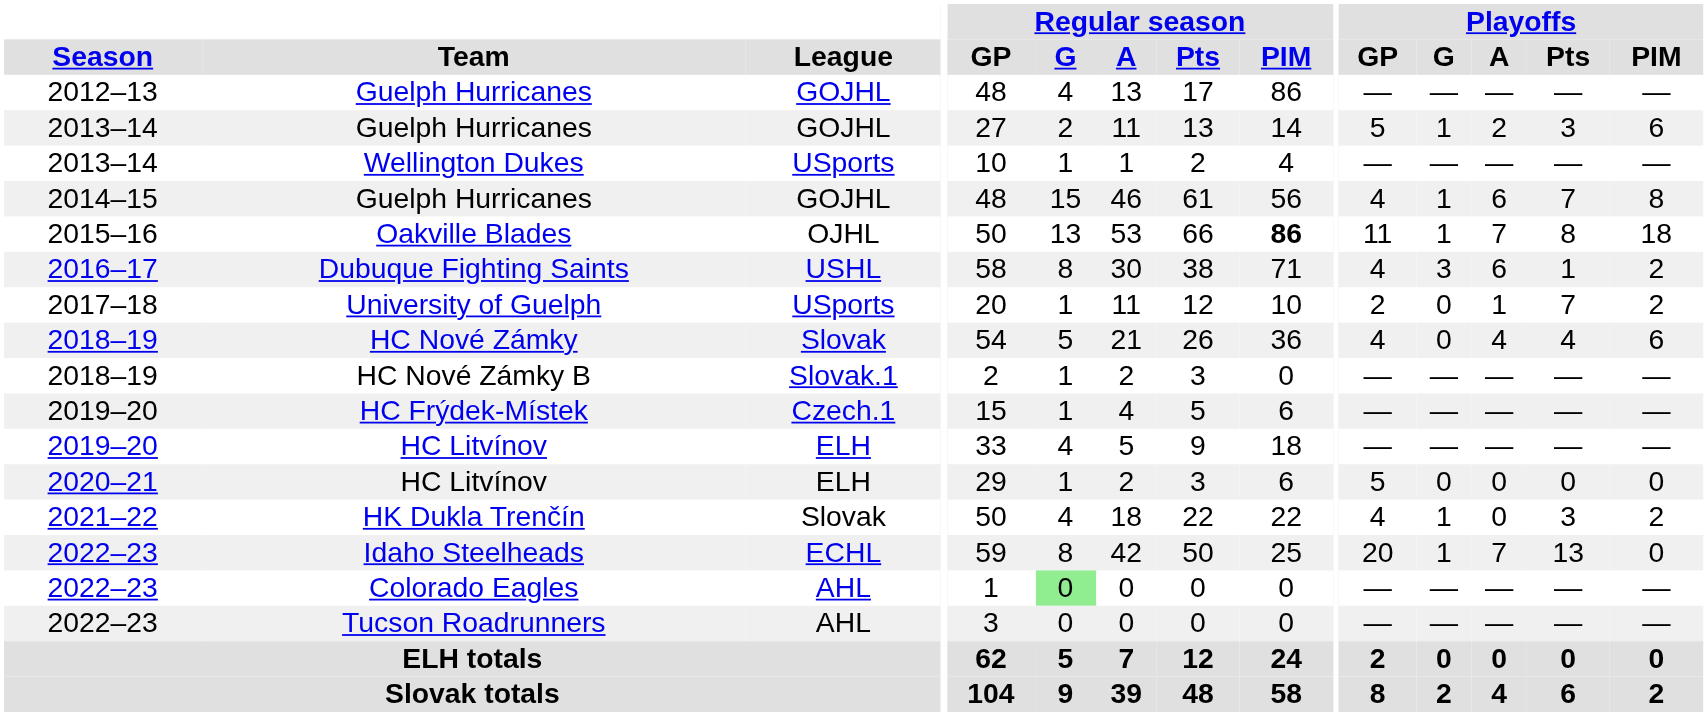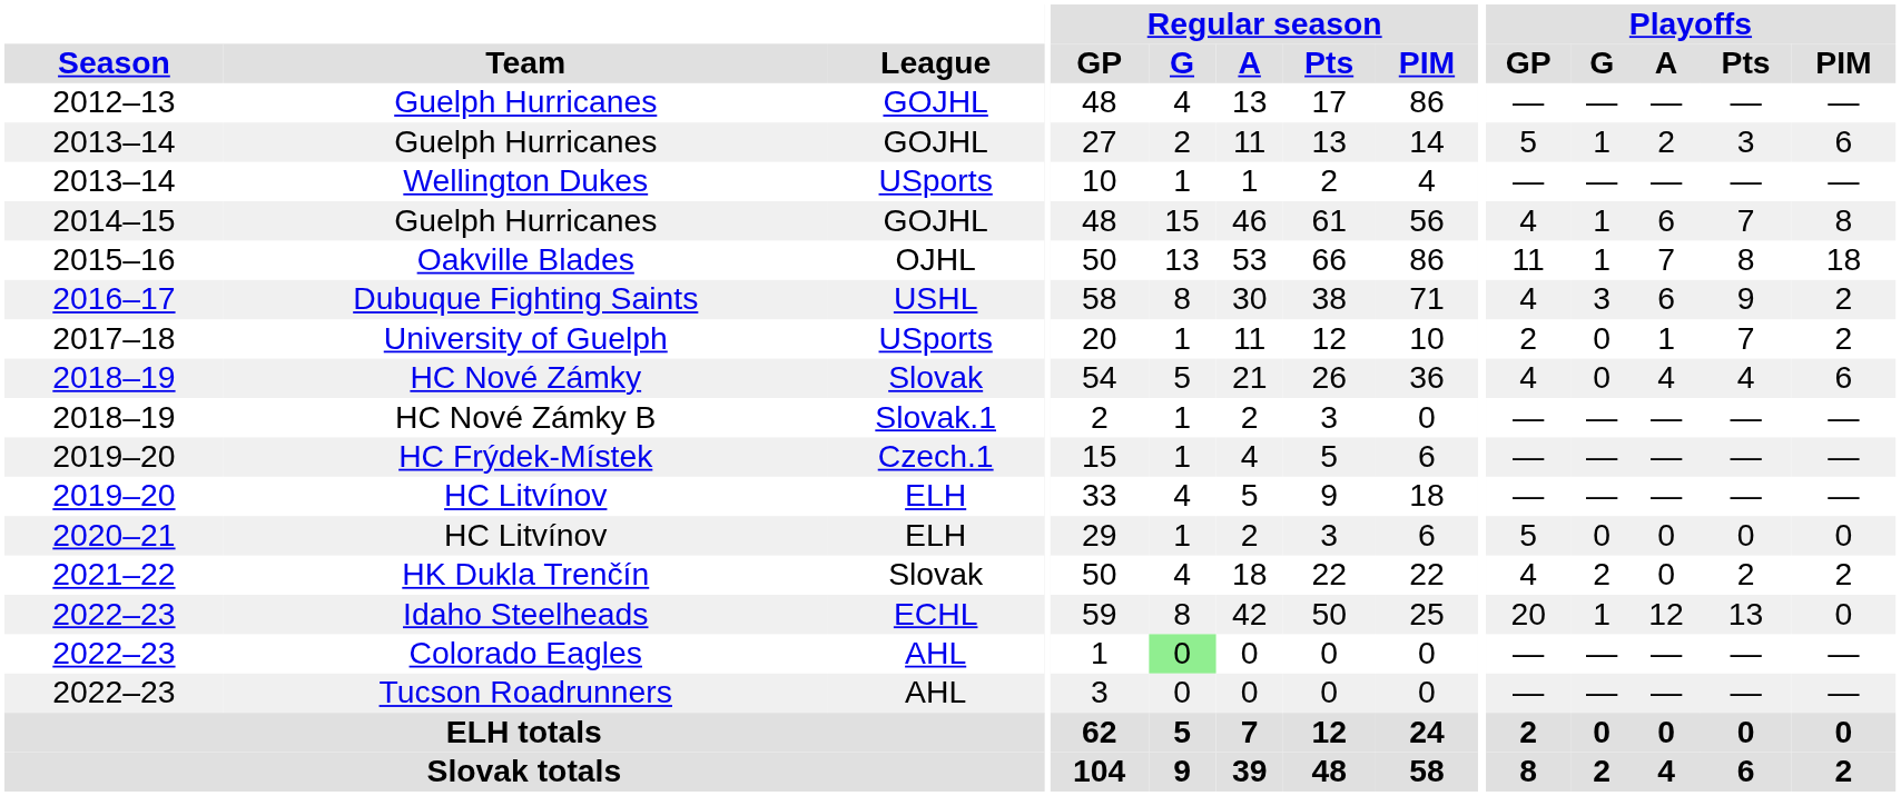 <table border="0" cellpadding="1" cellspacing="0" style="text-align:center; width:60em">
 <tr bgcolor="#e0e0e0">
 <th colspan="3" bgcolor="#ffffff"></th>
 <th rowspan="99" bgcolor="#ffffff"></th>
 <th colspan="5"><a href='#'>Regular season</a></th>
 <th rowspan="99" bgcolor="#ffffff"></th>
 <th colspan="5"><a href='#'>Playoffs</a></th>
 </tr>
 <tr bgcolor="#e0e0e0">
 <th><a href='#'>Season</a></th>
 <th>Team</th>
 <th>League</th>
 <th>GP</th>
 <th><a href='#'>G</a></th>
 <th><a href='#'>A</a></th>
 <th><a href='#'>Pts</a></th>
 <th><a href='#'>PIM</a></th>
 <th>GP</th>
 <th>G</th>
 <th>A</th>
 <th>Pts</th>
 <th>PIM</th>
 </tr>
 <tr>
 <td>2012–13</td>
 <td><a href='#'>Guelph Hurricanes</a></td>
 <td><a href='#'>GOJHL</a></td>
 <td>48</td>
 <td>4</td>
 <td>13</td>
 <td>17</td>
 <td>86</td>
 <td>—</td>
 <td>—</td>
 <td>—</td>
 <td>—</td>
 <td>—</td>
 </tr>
 <tr bgcolor="#f0f0f0">
 <td>2013–14</td>
 <td>Guelph Hurricanes</td>
 <td>GOJHL</td>
 <td>27</td>
 <td>2</td>
 <td>11</td>
 <td>13</td>
 <td>14</td>
 <td>5</td>
 <td>1</td>
 <td>2</td>
 <td>3</td>
 <td>6</td>
 </tr>
 <tr>
 <td>2013–14</td>
 <td><a href='#'>Wellington Dukes</a></td>
 <td><a href='#'>USports</a></td>
 <td>10</td>
 <td>1</td>
 <td>1</td>
 <td>2</td>
 <td>4</td>
 <td>—</td>
 <td>—</td>
 <td>—</td>
 <td>—</td>
 <td>—</td>
 </tr>
 <tr bgcolor="#f0f0f0">
 <td>2014–15</td>
 <td>Guelph Hurricanes</td>
 <td>GOJHL</td>
 <td>48</td>
 <td>15</td>
 <td>46</td>
 <td>61</td>
 <td>56</td>
 <td>4</td>
 <td>1</td>
 <td>6</td>
 <td>7</td>
 <td>8</td>
 </tr>
 <tr>
 <td>2015–16</td>
 <td><a href='#'>Oakville Blades</a></td>
 <td>OJHL</td>
 <td>50</td>
 <td>13</td>
 <td>53</td>
 <td>66</td>
-<td><strong>86</strong></td>
+<td>86</td>
 <td>11</td>
 <td>1</td>
 <td>7</td>
 <td>8</td>
 <td>18</td>
 </tr>
 <tr bgcolor="#f0f0f0">
 <td><a href='#'>2016–17</a></td>
 <td><a href='#'>Dubuque Fighting Saints</a></td>
 <td><a href='#'>USHL</a></td>
 <td>58</td>
 <td>8</td>
 <td>30</td>
 <td>38</td>
 <td>71</td>
 <td>4</td>
 <td>3</td>
 <td>6</td>
-<td>1</td>
+<td>9</td>
 <td>2</td>
 </tr>
 <tr>
 <td>2017–18</td>
 <td><a href='#'>University of Guelph</a></td>
 <td><a href='#'>USports</a></td>
 <td>20</td>
 <td>1</td>
 <td>11</td>
 <td>12</td>
 <td>10</td>
 <td>2</td>
 <td>0</td>
 <td>1</td>
 <td>7</td>
 <td>2</td>
 </tr>
 <tr bgcolor="#f0f0f0">
 <td><a href='#'>2018–19</a></td>
 <td><a href='#'>HC Nové Zámky</a></td>
 <td><a href='#'>Slovak</a></td>
 <td>54</td>
 <td>5</td>
 <td>21</td>
 <td>26</td>
 <td>36</td>
 <td>4</td>
 <td>0</td>
 <td>4</td>
 <td>4</td>
 <td>6</td>
 </tr>
 <tr>
 <td 2018–19 Slovak 1. Liga season>2018–19</td>
 <td>HC Nové Zámky B</td>
 <td><a href='#'>Slovak.1</a></td>
 <td>2</td>
 <td>1</td>
 <td>2</td>
 <td>3</td>
 <td>0</td>
 <td>—</td>
 <td>—</td>
 <td>—</td>
 <td>—</td>
 <td>—</td>
 </tr>
 <tr bgcolor="#f0f0f0">
 <td 2019–20 Czech 1. Liga season>2019–20</td>
 <td><a href='#'>HC Frýdek-Místek</a></td>
 <td><a href='#'>Czech.1</a></td>
 <td>15</td>
 <td>1</td>
 <td>4</td>
 <td>5</td>
 <td>6</td>
 <td>—</td>
 <td>—</td>
 <td>—</td>
 <td>—</td>
 <td>—</td>
 </tr>
 <tr>
 <td><a href='#'>2019–20</a></td>
 <td><a href='#'>HC Litvínov</a></td>
 <td><a href='#'>ELH</a></td>
 <td>33</td>
 <td>4</td>
 <td>5</td>
 <td>9</td>
 <td>18</td>
 <td>—</td>
 <td>—</td>
 <td>—</td>
 <td>—</td>
 <td>—</td>
 </tr>
 <tr bgcolor="#f0f0f0">
 <td><a href='#'>2020–21</a></td>
 <td>HC Litvínov</td>
 <td>ELH</td>
 <td>29</td>
 <td>1</td>
 <td>2</td>
 <td>3</td>
 <td>6</td>
 <td>5</td>
 <td>0</td>
 <td>0</td>
 <td>0</td>
 <td>0</td>
 </tr>
 <tr>
 <td><a href='#'>2021–22</a></td>
 <td><a href='#'>HK Dukla Trenčín</a></td>
 <td>Slovak</td>
 <td>50</td>
 <td>4</td>
 <td>18</td>
 <td>22</td>
 <td>22</td>
 <td>4</td>
-<td>1</td>
+<td>2</td>
 <td>0</td>
-<td>3</td>
+<td>2</td>
 <td>2</td>
 </tr>
 <tr bgcolor="#f0f0f0">
 <td><a href='#'>2022–23</a></td>
 <td><a href='#'>Idaho Steelheads</a></td>
 <td><a href='#'>ECHL</a></td>
 <td>59</td>
 <td>8</td>
 <td>42</td>
 <td>50</td>
 <td>25</td>
 <td>20</td>
 <td>1</td>
-<td>7</td>
+<td>12</td>
 <td>13</td>
 <td>0</td>
 </tr>
 <tr>
 <td><a href='#'>2022–23</a></td>
 <td><a href='#'>Colorado Eagles</a></td>
 <td><a href='#'>AHL</a></td>
 <td>1</td>
 <td style="background: lightgreen;">0</td>
 <td>0</td>
 <td>0</td>
 <td>0</td>
 <td>—</td>
 <td>—</td>
 <td>—</td>
 <td>—</td>
 <td>—</td>
 </tr>
 <tr bgcolor="#f0f0f0">
 <td>2022–23</td>
 <td><a href='#'>Tucson Roadrunners</a></td>
 <td>AHL</td>
 <td>3</td>
 <td>0</td>
 <td>0</td>
 <td>0</td>
 <td>0</td>
 <td>—</td>
 <td>—</td>
 <td>—</td>
 <td>—</td>
 <td>—</td>
 </tr>
 <tr bgcolor="#e0e0e0">
 <th colspan="3">ELH totals</th>
 <th>62</th>
 <th>5</th>
 <th>7</th>
 <th>12</th>
 <th>24</th>
 <th>2</th>
 <th>0</th>
 <th>0</th>
 <th>0</th>
 <th>0</th>
 </tr>
 <tr bgcolor="#e0e0e0">
 <th colspan="3">Slovak totals</th>
 <th>104</th>
 <th>9</th>
 <th>39</th>
 <th>48</th>
 <th>58</th>
 <th>8</th>
 <th>2</th>
 <th>4</th>
 <th>6</th>
 <th>2</th>
 </tr>
 </table>
